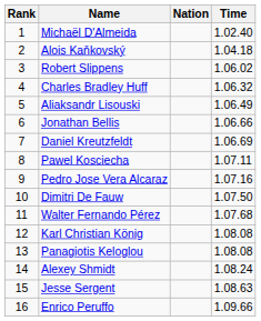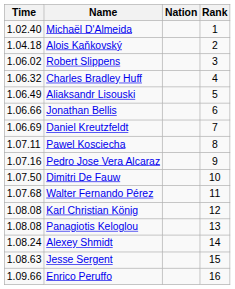 <table class=wikitable sortable style=text-align:center>
 <tr>
-<th>Rank</th>
+<th>Time</th>
 <th>Name</th>
 <th>Nation</th>
-<th>Time</th>
+<th>Rank</th>
 </tr>
 <tr>
-<td>1</td>
+<td align=left>1.02.40</td>
 <td align=left><a href='#'>Michaël D'Almeida</a></td>
 <td align=left></td>
-<td align=left>1.02.40</td>
+<td>1</td>
 </tr>
 <tr>
-<td>2</td>
+<td align=left>1.04.18</td>
 <td align=left><a href='#'>Alois Kaňkovský</a></td>
 <td align=left></td>
-<td align=left>1.04.18</td>
+<td>2</td>
 </tr>
 <tr>
-<td>3</td>
+<td align=left>1.06.02</td>
 <td align=left><a href='#'>Robert Slippens</a></td>
 <td align=left></td>
-<td align=left>1.06.02</td>
+<td>3</td>
 </tr>
 <tr>
-<td>4</td>
+<td align=left>1.06.32</td>
 <td align=left><a href='#'>Charles Bradley Huff</a></td>
 <td align=left></td>
-<td align=left>1.06.32</td>
+<td>4</td>
 </tr>
 <tr>
-<td>5</td>
+<td align=left>1.06.49</td>
 <td align=left><a href='#'>Aliaksandr Lisouski</a></td>
 <td align=left></td>
-<td align=left>1.06.49</td>
+<td>5</td>
 </tr>
 <tr>
-<td>6</td>
+<td align=left>1.06.66</td>
 <td align=left><a href='#'>Jonathan Bellis</a></td>
 <td align=left></td>
-<td align=left>1.06.66</td>
+<td>6</td>
 </tr>
 <tr>
-<td>7</td>
+<td align=left>1.06.69</td>
 <td align=left><a href='#'>Daniel Kreutzfeldt</a></td>
 <td align=left></td>
-<td align=left>1.06.69</td>
+<td>7</td>
 </tr>
 <tr>
-<td>8</td>
+<td align=left>1.07.11</td>
 <td align=left><a href='#'>Pawel Kosciecha</a></td>
 <td align=left></td>
-<td align=left>1.07.11</td>
+<td>8</td>
 </tr>
 <tr>
-<td>9</td>
+<td align=left>1.07.16</td>
 <td align=left><a href='#'>Pedro Jose Vera Alcaraz</a></td>
 <td align=left></td>
-<td align=left>1.07.16</td>
+<td>9</td>
 </tr>
 <tr>
-<td>10</td>
+<td align=left>1.07.50</td>
 <td align=left><a href='#'>Dimitri De Fauw</a></td>
 <td align=left></td>
-<td align=left>1.07.50</td>
+<td>10</td>
 </tr>
 <tr>
-<td>11</td>
+<td align=left>1.07.68</td>
 <td align=left><a href='#'>Walter Fernando Pérez</a></td>
 <td align=left></td>
-<td align=left>1.07.68</td>
+<td>11</td>
 </tr>
 <tr>
-<td>12</td>
+<td align=left>1.08.08</td>
 <td align=left><a href='#'>Karl Christian König</a></td>
 <td align=left></td>
-<td align=left>1.08.08</td>
+<td>12</td>
 </tr>
 <tr>
-<td>13</td>
+<td align=left>1.08.08</td>
 <td align=left><a href='#'>Panagiotis Keloglou</a></td>
 <td align=left></td>
-<td align=left>1.08.08</td>
+<td>13</td>
 </tr>
 <tr>
-<td>14</td>
+<td align=left>1.08.24</td>
 <td align=left><a href='#'>Alexey Shmidt</a></td>
 <td align=left></td>
-<td align=left>1.08.24</td>
+<td>14</td>
 </tr>
 <tr>
-<td>15</td>
+<td align=left>1.08.63</td>
 <td align=left><a href='#'>Jesse Sergent</a></td>
 <td align=left></td>
-<td align=left>1.08.63</td>
+<td>15</td>
 </tr>
 <tr>
-<td>16</td>
+<td align=left>1.09.66</td>
 <td align=left><a href='#'>Enrico Peruffo</a></td>
 <td align=left></td>
-<td align=left>1.09.66</td>
+<td>16</td>
 </tr>
 </table>
